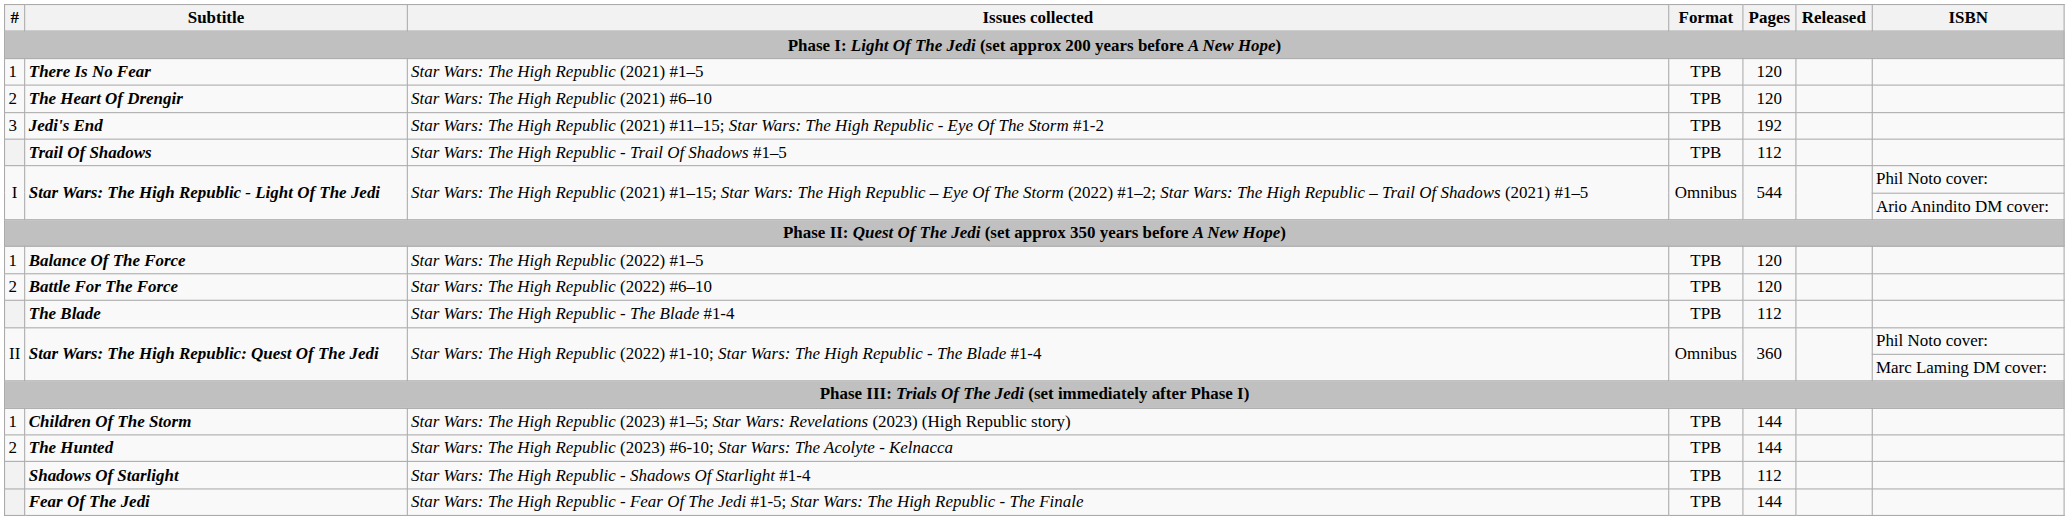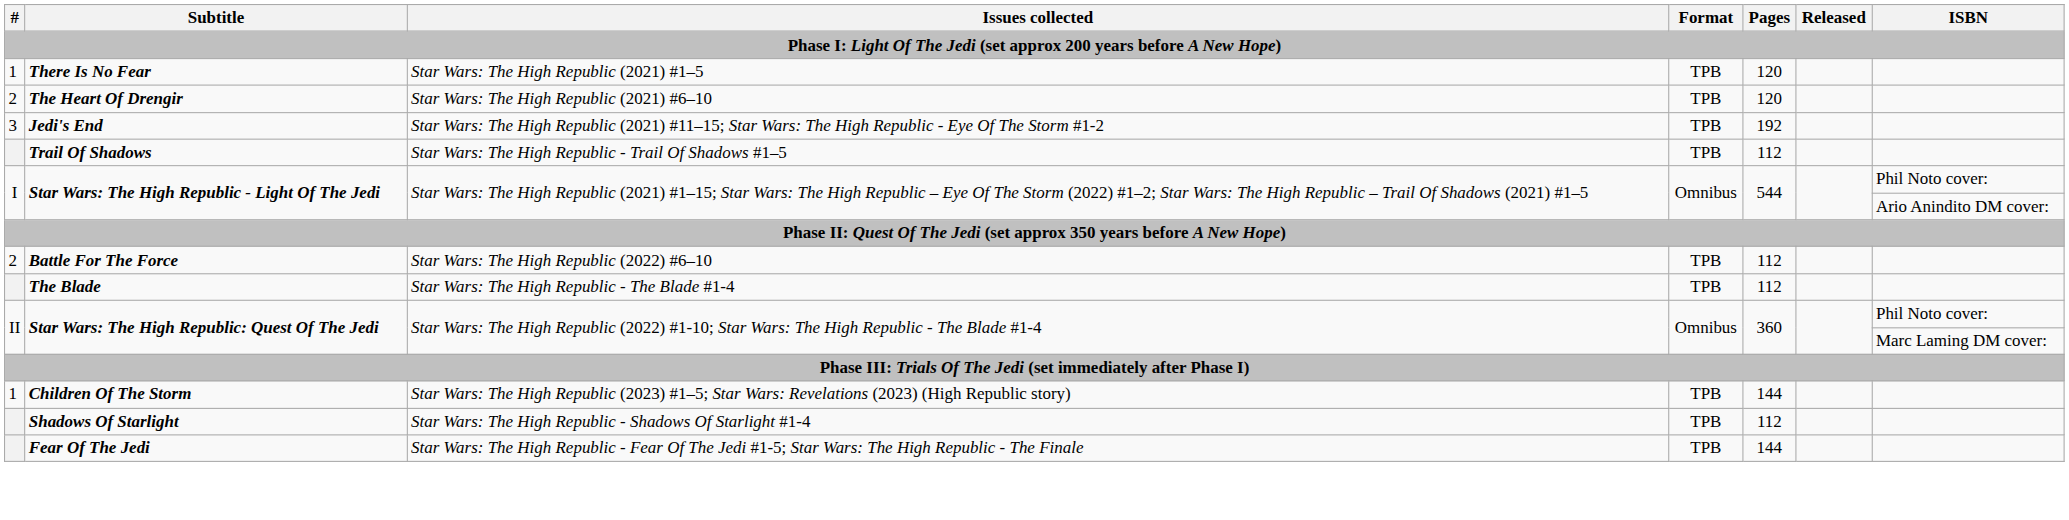 <table class="wikitable sortable" width=98%>
 <tr>
 <th class="unsortable">#</th>
 <th class="unsortable">Subtitle</th>
 <th class="unsortable">Issues collected</th>
 <th>Format</th>
 <th class="unsortable">Pages</th>
 <th>Released</th>
 <th class="unsortable">ISBN</th>
 </tr>
 <tr>
 <th colspan=7 style="background-color: silver;">Phase I: <em>Light Of The Jedi</em> (set approx 200 years before <em>A New Hope</em>)</th>
 </tr>
 <tr>
 <td>1</td>
 <td><strong><em>There Is No Fear</em></strong></td>
 <td><em>Star Wars: The High Republic</em> (2021) #1–5</td>
 <td style="text-align: center;">TPB</td>
 <td style="text-align: center;">120</td>
 <td></td>
 <td></td>
 </tr>
 <tr>
 <td>2</td>
 <td><strong><em>The Heart Of Drengir</em></strong></td>
 <td><em>Star Wars: The High Republic</em> (2021) #6–10</td>
 <td style="text-align: center;">TPB</td>
 <td style="text-align: center;">120</td>
 <td></td>
 <td></td>
 </tr>
 <tr>
 <td>3</td>
 <td><strong><em>Jedi's End</em></strong></td>
 <td><em>Star Wars: The High Republic</em> (2021) #11–15; <em>Star Wars: The High Republic - Eye Of The Storm</em> #1-2</td>
 <td style="text-align: center;">TPB</td>
 <td style="text-align: center;">192</td>
 <td></td>
 <td></td>
 </tr>
 <tr>
 <th></th>
 <td><strong><em>Trail Of Shadows</em></strong></td>
 <td><em>Star Wars: The High Republic - Trail Of Shadows</em> #1–5</td>
 <td style="text-align: center;">TPB</td>
 <td style="text-align: center;">112</td>
 <td></td>
 <td></td>
 </tr>
 <tr>
 <td style="text-align: center;" rowspan=2>I</td>
 <td rowspan=2><strong><em>Star Wars: The High Republic - Light Of The Jedi</em></strong></td>
 <td rowspan=2><em>Star Wars: The High Republic</em> (2021) #1–15; <em>Star Wars: The High Republic – Eye Of The Storm</em> (2022) #1–2; <em>Star Wars: The High Republic – Trail Of Shadows</em> (2021) #1–5</td>
 <td style="text-align: center;" rowspan=2>Omnibus</td>
 <td style="text-align: center;" rowspan=2>544</td>
 <td rowspan=2></td>
 <td>Phil Noto cover: </td>
 </tr>
 <tr>
 <td>Ario Anindito DM cover: </td>
 </tr>
 <tr>
 <th colspan=7 style="background-color: silver;">Phase II: <em>Quest Of The Jedi</em> (set approx 350 years before <em>A New Hope</em>)</th>
 </tr>
 <tr>
-<td>1</td>
-<td><strong><em>Balance Of The Force</em></strong></td>
-<td><em>Star Wars: The High Republic</em> (2022) #1–5</td>
-<td style="text-align: center;">TPB</td>
-<td style="text-align: center;">120</td>
-<td></td>
-<td></td>
-</tr>
-<tr>
 <td>2</td>
 <td><strong><em>Battle For The Force</em></strong></td>
 <td><em>Star Wars: The High Republic</em> (2022) #6–10</td>
 <td style="text-align: center;">TPB</td>
-<td style="text-align: center;">120</td>
+<td style="text-align: center;">112</td>
 <td></td>
 <td></td>
 </tr>
 <tr>
 <th></th>
 <td><strong><em>The Blade</em></strong></td>
 <td><em>Star Wars: The High Republic - The Blade</em> #1-4</td>
 <td style="text-align: center;">TPB</td>
 <td style="text-align: center;">112</td>
 <td></td>
 <td></td>
 </tr>
 <tr>
 <td style="text-align: center;" rowspan=2>II</td>
 <td rowspan=2><strong><em>Star Wars: The High Republic: Quest Of The Jedi</em></strong></td>
 <td rowspan=2><em>Star Wars: The High Republic</em> (2022) #1-10; <em>Star Wars: The High Republic - The Blade</em> #1-4</td>
 <td style="text-align: center;" rowspan=2>Omnibus</td>
 <td style="text-align: center;" rowspan=2>360</td>
 <td rowspan=2></td>
 <td>Phil Noto cover: </td>
 </tr>
 <tr>
 <td>Marc Laming DM cover: </td>
 </tr>
 <tr>
 <th colspan=7 style="background-color: silver;">Phase III: <em>Trials Of The Jedi</em> (set immediately after Phase I)</th>
 </tr>
 <tr>
 <td>1</td>
 <td><strong><em>Children Of The Storm</em></strong></td>
 <td><em>Star Wars: The High Republic</em> (2023) #1–5; <em>Star Wars: Revelations</em> (2023) (High Republic story)</td>
 <td style="text-align: center;">TPB</td>
 <td style="text-align: center;">144</td>
 <td></td>
 <td></td>
 </tr>
 <tr>
-<td>2</td>
-<td><strong><em>The Hunted</em></strong></td>
-<td><em>Star Wars: The High Republic</em> (2023) #6-10; <em>Star Wars: The Acolyte - Kelnacca</em></td>
-<td style="text-align: center;">TPB</td>
-<td style="text-align: center;">144</td>
-<td></td>
-<td></td>
-</tr>
-<tr>
 <th></th>
 <td><strong><em>Shadows Of Starlight</em></strong></td>
 <td><em>Star Wars: The High Republic - Shadows Of Starlight</em> #1-4</td>
 <td style="text-align: center;">TPB</td>
 <td style="text-align: center;">112</td>
 <td></td>
 <td></td>
 </tr>
 <tr>
 <th></th>
 <td><strong><em>Fear Of The Jedi</em></strong></td>
 <td><em>Star Wars: The High Republic - Fear Of The Jedi</em> #1-5; <em>Star Wars: The High Republic - The Finale</em></td>
 <td style="text-align: center;">TPB</td>
 <td style="text-align: center;">144</td>
 <td></td>
 <td></td>
 </tr>
 </table>
